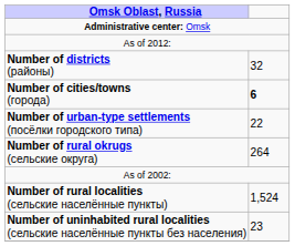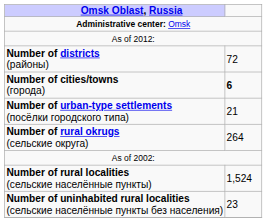 <table border=1 align="right" cellpadding=2 cellspacing=0 style="margin: 0 0 1em 1em; background: #f9f9f9; border: 1px #aaa solid; border-collapse: collapse; font-size: 95%;">
 <tr>
 <th bgcolor="#ccccff" style="padding:0 0 0 50px;"><a href='#'>Omsk Oblast</a>, <a href='#'>Russia</a></th>
 <td width="50px"></td>
 </tr>
 <tr>
 <td colspan=2 align="center"><small><strong>Administrative center:</strong> <a href='#'>Omsk</a></small></td>
 </tr>
 <tr>
 <td colspan=2 align="center"><small>As of 2012:</small></td>
 </tr>
 <tr>
 <td><strong>Number of <a href='#'>districts</a></strong><br>(районы)</td>
-<td>32</td>
+<td>72</td>
 </tr>
 <tr>
 <td><strong>Number of cities/towns</strong><br>(города)</td>
 <td><strong>6</strong></td>
 </tr>
 <tr>
 <td><strong>Number of <a href='#'>urban-type settlements</a></strong><br>(посёлки городского типа)</td>
-<td>22</td>
+<td>21</td>
 </tr>
 <tr>
 <td><strong>Number of <a href='#'>rural okrugs</a></strong><br>(сельские округа)</td>
 <td>264</td>
 </tr>
 <tr>
 <td colspan=2 align="center"><small>As of 2002:</small></td>
 </tr>
 <tr>
 <td><strong>Number of rural localities</strong><br>(сельские населённые пункты)</td>
 <td>1,524</td>
 </tr>
 <tr>
 <td><strong>Number of uninhabited rural localities</strong><br>(сельские населённые пункты без населения)</td>
 <td>23</td>
 </tr>
 <tr>
 </tr>
 </table>
